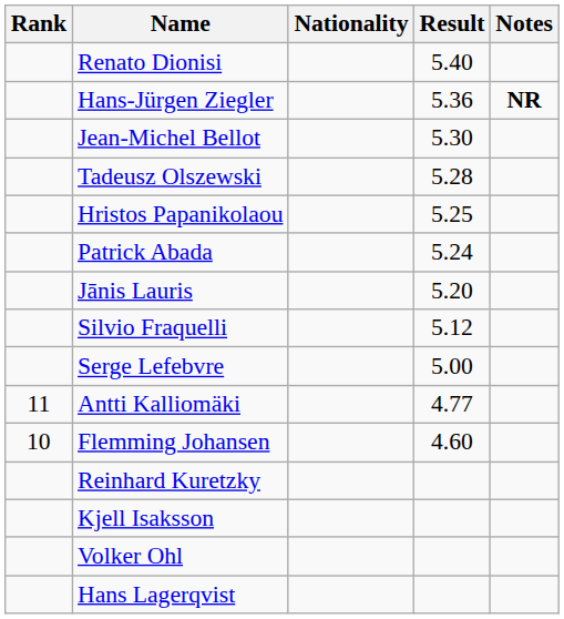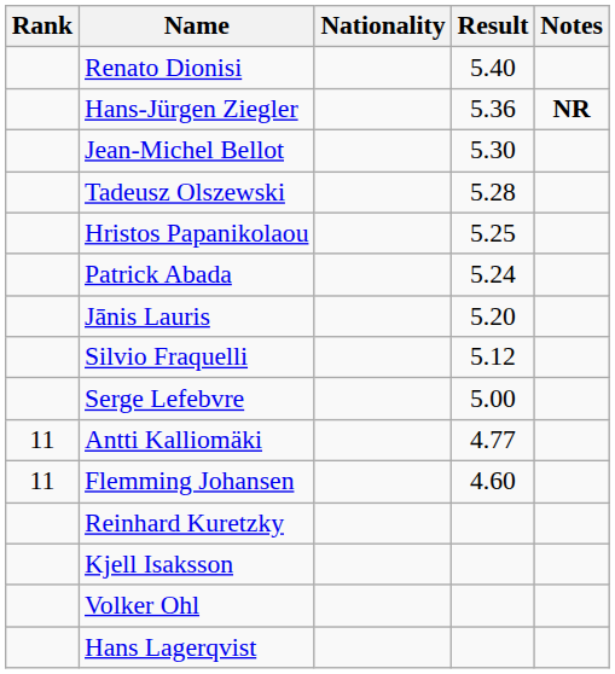 <table class="wikitable sortable" style="text-align:center">
 <tr>
 <th>Rank</th>
 <th>Name</th>
 <th>Nationality</th>
 <th>Result</th>
 <th>Notes</th>
 </tr>
 <tr>
 <td></td>
 <td align="left"><a href='#'>Renato Dionisi</a></td>
 <td align=left></td>
 <td>5.40</td>
 <td></td>
 </tr>
 <tr>
 <td></td>
 <td align="left"><a href='#'>Hans-Jürgen Ziegler</a></td>
 <td align=left></td>
 <td>5.36</td>
 <td><strong>NR</strong></td>
 </tr>
 <tr>
 <td></td>
 <td align="left"><a href='#'>Jean-Michel Bellot</a></td>
 <td align=left></td>
 <td>5.30</td>
 <td></td>
 </tr>
 <tr>
 <td></td>
 <td align="left"><a href='#'>Tadeusz Olszewski</a></td>
 <td align=left></td>
 <td>5.28</td>
 <td></td>
 </tr>
 <tr>
 <td></td>
 <td align="left"><a href='#'>Hristos Papanikolaou</a></td>
 <td align=left></td>
 <td>5.25</td>
 <td></td>
 </tr>
 <tr>
 <td></td>
 <td align="left"><a href='#'>Patrick Abada</a></td>
 <td align=left></td>
 <td>5.24</td>
 <td></td>
 </tr>
 <tr>
 <td></td>
 <td align="left"><a href='#'>Jānis Lauris</a></td>
 <td align=left></td>
 <td>5.20</td>
 <td></td>
 </tr>
 <tr>
 <td></td>
 <td align="left"><a href='#'>Silvio Fraquelli</a></td>
 <td align=left></td>
 <td>5.12</td>
 <td></td>
 </tr>
 <tr>
 <td></td>
 <td align="left"><a href='#'>Serge Lefebvre</a></td>
 <td align=left></td>
 <td>5.00</td>
 <td></td>
 </tr>
 <tr>
 <td>11</td>
 <td align="left"><a href='#'>Antti Kalliomäki</a></td>
 <td align=left></td>
 <td>4.77</td>
 <td></td>
 </tr>
 <tr>
-<td>10</td>
+<td>11</td>
 <td align="left"><a href='#'>Flemming Johansen</a></td>
 <td align=left></td>
 <td>4.60</td>
 <td></td>
 </tr>
 <tr>
 <td></td>
 <td align="left"><a href='#'>Reinhard Kuretzky</a></td>
 <td align=left></td>
 <td></td>
 <td></td>
 </tr>
 <tr>
 <td></td>
 <td align="left"><a href='#'>Kjell Isaksson</a></td>
 <td align=left></td>
 <td></td>
 <td></td>
 </tr>
 <tr>
 <td></td>
 <td align="left"><a href='#'>Volker Ohl</a></td>
 <td align=left></td>
 <td></td>
 <td></td>
 </tr>
 <tr>
 <td></td>
 <td align="left"><a href='#'>Hans Lagerqvist</a></td>
 <td align=left></td>
 <td></td>
 <td></td>
 </tr>
 </table>
